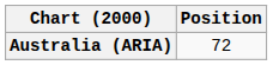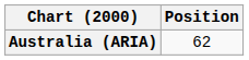 <table class="wikitable plainrowheaders" style="text-align:center">
 <tr>
 <th scope="col">Chart (2000)</th>
 <th scope="col">Position</th>
 </tr>
 <tr>
 <th scope="row">Australia (ARIA)</th>
-<td>72</td>
+<td>62</td>
 </tr>
 </table>
